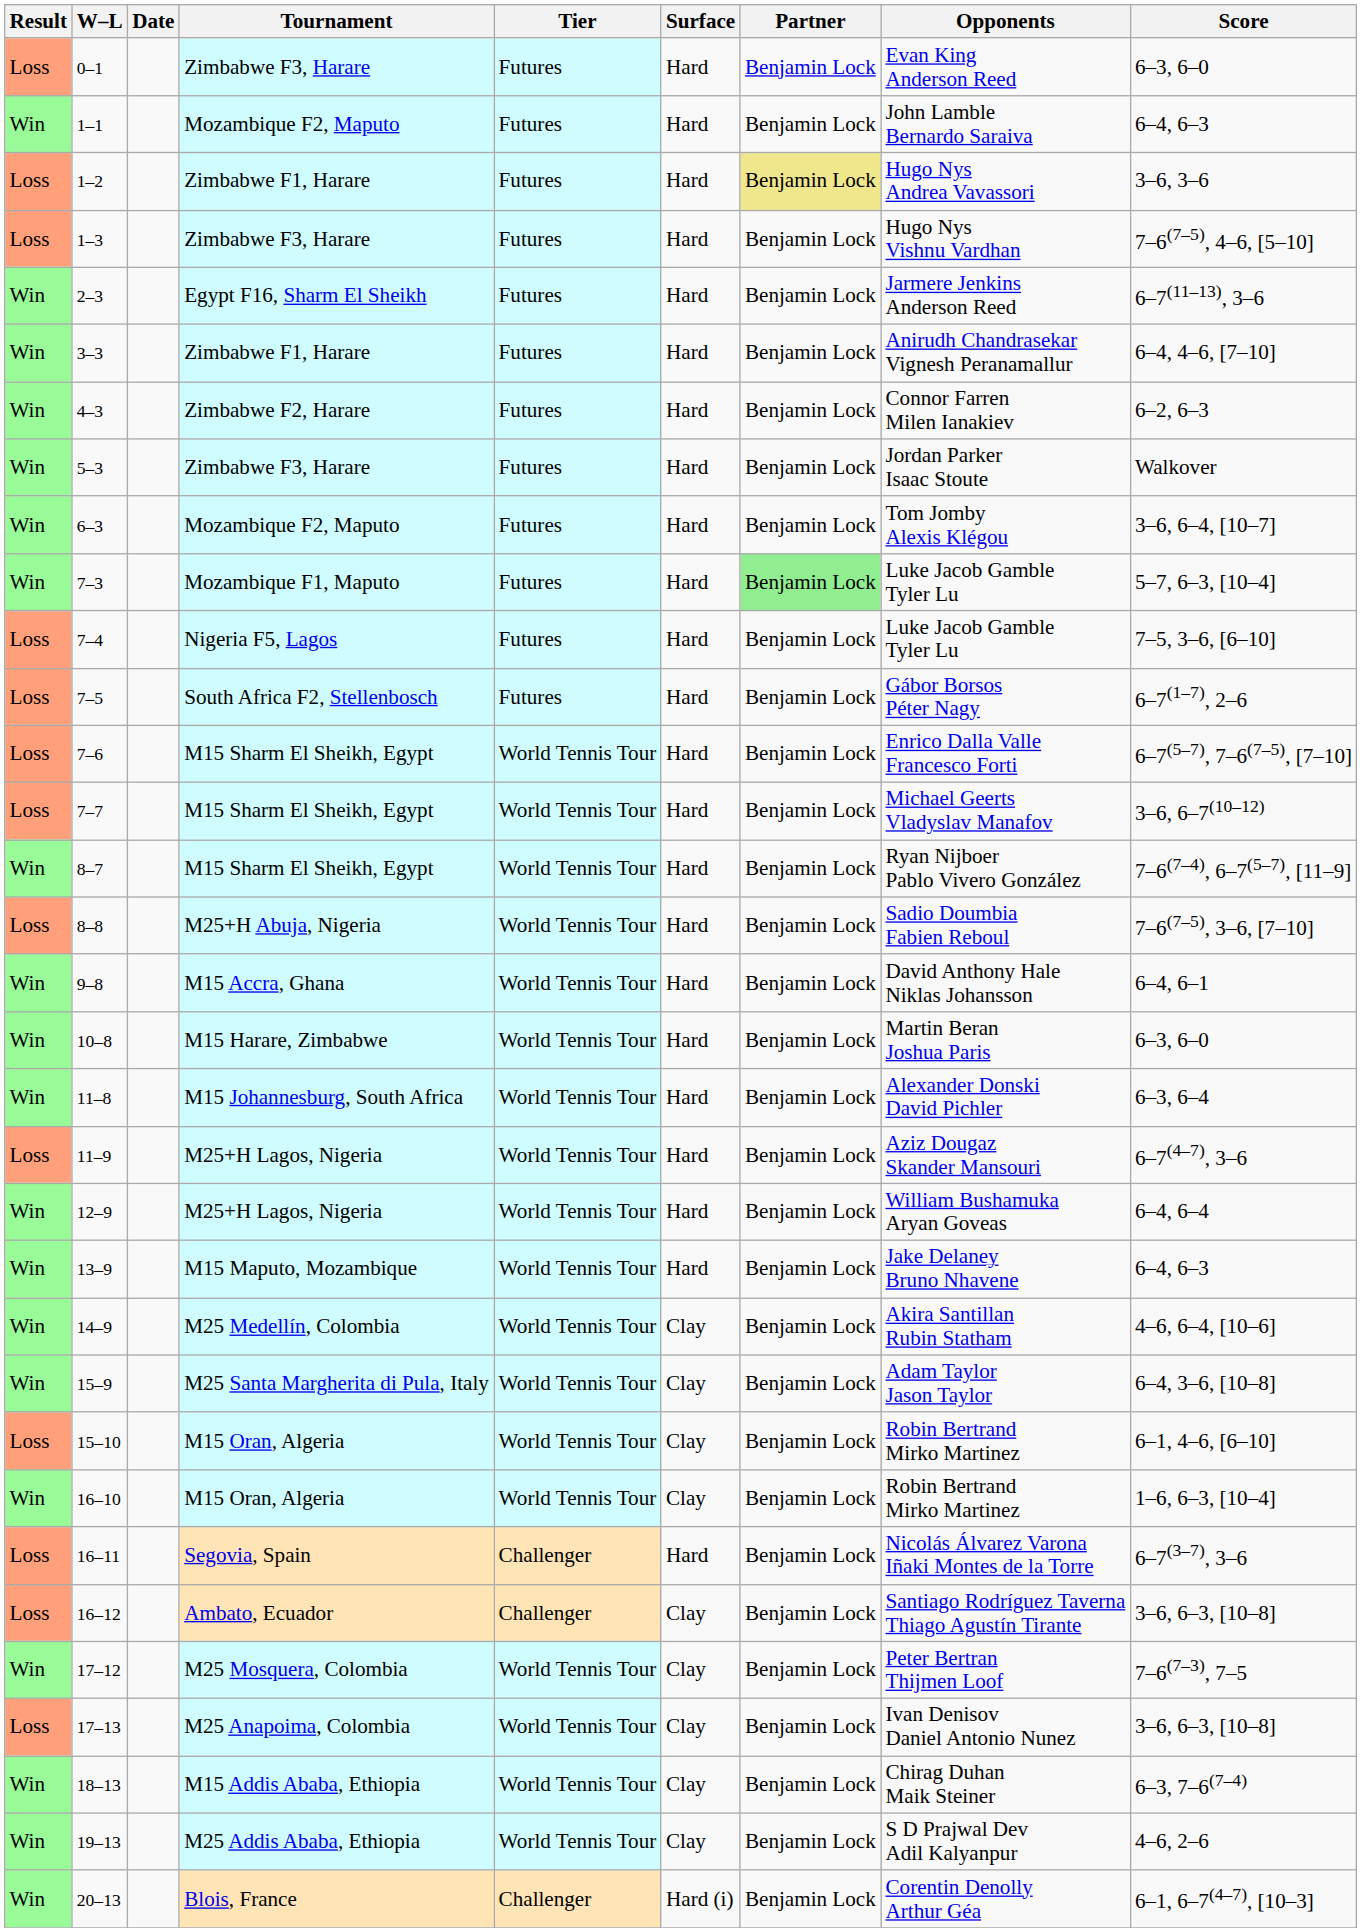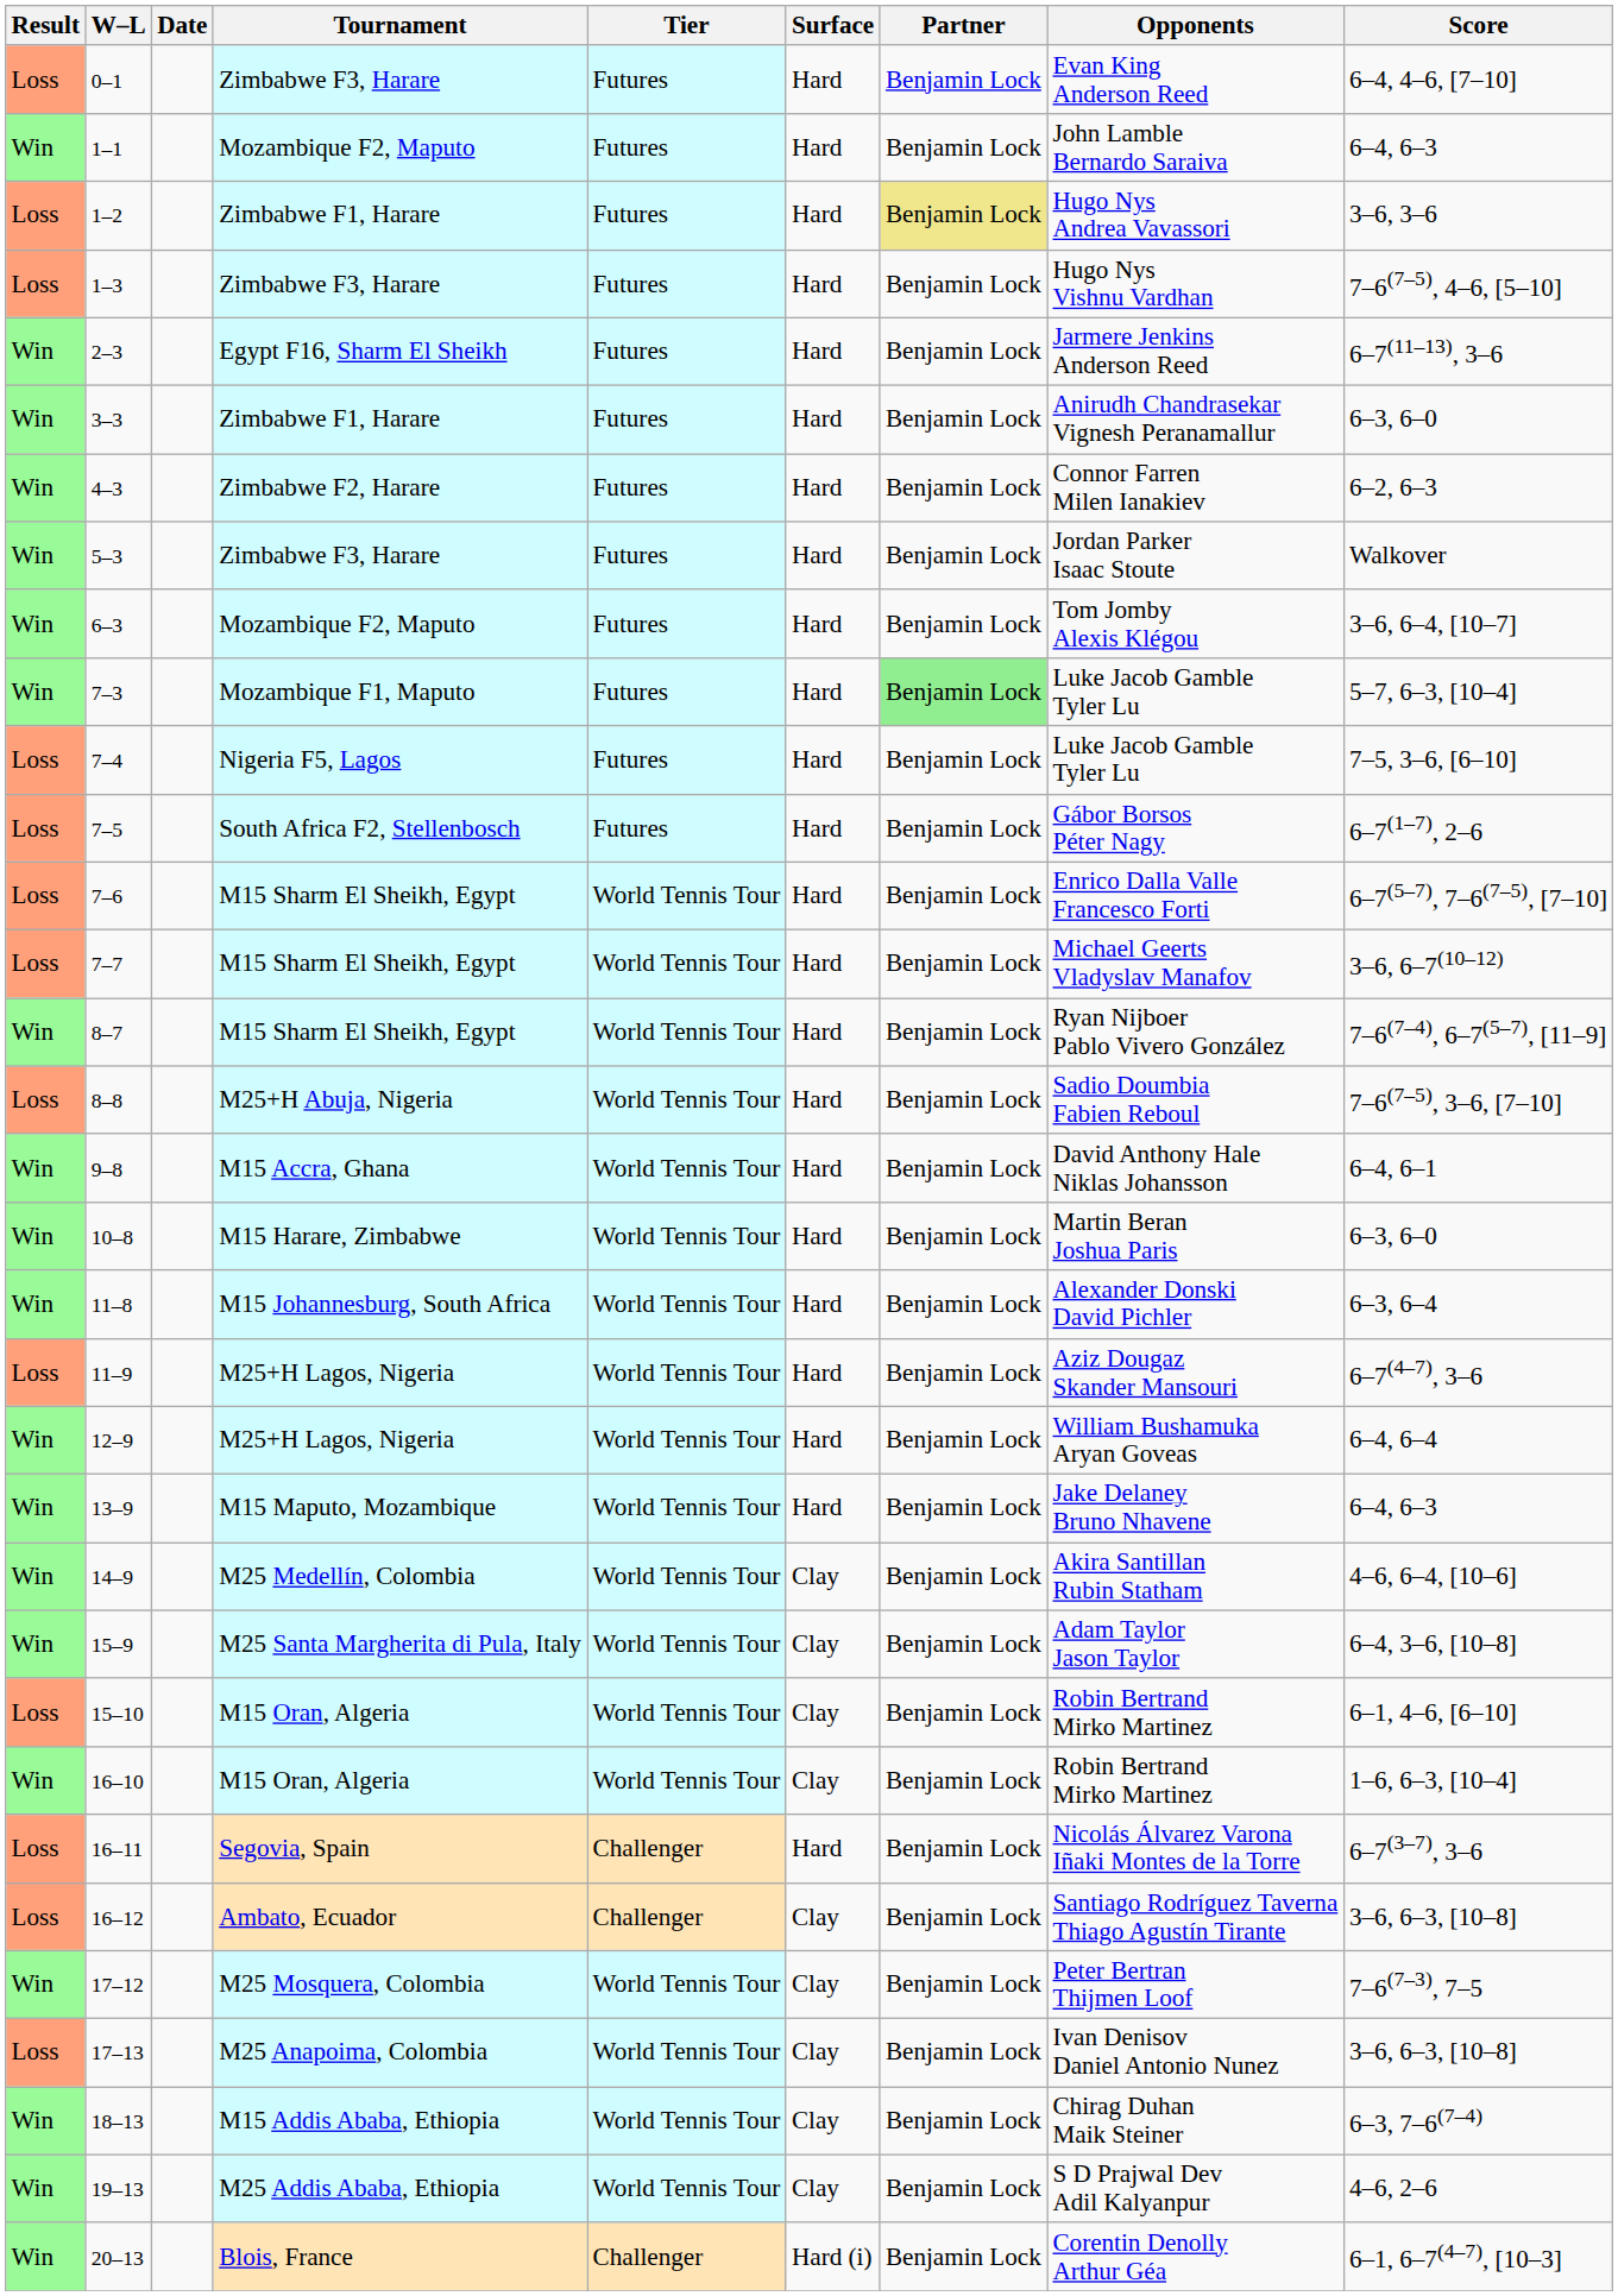 <table class="sortable wikitable">
 <tr>
 <th>Result</th>
 <th class="unsortable">W–L</th>
 <th>Date</th>
 <th>Tournament</th>
 <th>Tier</th>
 <th>Surface</th>
 <th>Partner</th>
 <th>Opponents</th>
 <th class="unsortable">Score</th>
 </tr>
 <tr>
 <td style="background:#ffa07a;">Loss</td>
 <td><small>0–1</small></td>
 <td></td>
 <td style="background:#cffcff;">Zimbabwe F3, <a href='#'>Harare</a></td>
 <td style="background:#cffcff;">Futures</td>
 <td>Hard</td>
 <td> <a href='#'>Benjamin Lock</a></td>
 <td> <a href='#'>Evan King</a><br> <a href='#'>Anderson Reed</a></td>
-<td>6–3, 6–0</td>
+<td>6–4, 4–6, [7–10]</td>
 </tr>
 <tr>
 <td style="background:#98fb98;">Win</td>
 <td><small>1–1</small></td>
 <td></td>
 <td style="background:#cffcff;">Mozambique F2, <a href='#'>Maputo</a></td>
 <td style="background:#cffcff;">Futures</td>
 <td>Hard</td>
 <td> Benjamin Lock</td>
 <td> John Lamble<br> <a href='#'>Bernardo Saraiva</a></td>
 <td>6–4, 6–3</td>
 </tr>
 <tr>
 <td style="background:#ffa07a;">Loss</td>
 <td><small>1–2</small></td>
 <td></td>
 <td style="background:#cffcff;">Zimbabwe F1, Harare</td>
 <td style="background:#cffcff;">Futures</td>
 <td>Hard</td>
 <td style="background: khaki;"> Benjamin Lock</td>
 <td> <a href='#'>Hugo Nys</a><br> <a href='#'>Andrea Vavassori</a></td>
 <td>3–6, 3–6</td>
 </tr>
 <tr>
 <td style="background:#ffa07a;">Loss</td>
 <td><small>1–3</small></td>
 <td></td>
 <td style="background:#cffcff;">Zimbabwe F3, Harare</td>
 <td style="background:#cffcff;">Futures</td>
 <td>Hard</td>
 <td> Benjamin Lock</td>
 <td> Hugo Nys<br> <a href='#'>Vishnu Vardhan</a></td>
 <td>7–6<sup>(7–5)</sup>, 4–6, [5–10]</td>
 </tr>
 <tr>
 <td style="background:#98fb98;">Win</td>
 <td><small>2–3</small></td>
 <td></td>
 <td style="background:#cffcff;">Egypt F16, <a href='#'>Sharm El Sheikh</a></td>
 <td style="background:#cffcff;">Futures</td>
 <td>Hard</td>
 <td> Benjamin Lock</td>
 <td> <a href='#'>Jarmere Jenkins</a><br> Anderson Reed</td>
 <td>6–7<sup>(11–13)</sup>, 3–6</td>
 </tr>
 <tr>
 <td style="background:#98fb98;">Win</td>
 <td><small>3–3</small></td>
 <td></td>
 <td style="background:#cffcff;">Zimbabwe F1, Harare</td>
 <td style="background:#cffcff;">Futures</td>
 <td>Hard</td>
 <td> Benjamin Lock</td>
 <td> <a href='#'>Anirudh Chandrasekar</a><br> Vignesh Peranamallur</td>
-<td>6–4, 4–6, [7–10]</td>
+<td>6–3, 6–0</td>
 </tr>
 <tr>
 <td style="background:#98fb98;">Win</td>
 <td><small>4–3</small></td>
 <td></td>
 <td style="background:#cffcff;">Zimbabwe F2, Harare</td>
 <td style="background:#cffcff;">Futures</td>
 <td>Hard</td>
 <td> Benjamin Lock</td>
 <td> Connor Farren<br> Milen Ianakiev</td>
 <td>6–2, 6–3</td>
 </tr>
 <tr>
 <td style="background:#98fb98;">Win</td>
 <td><small>5–3</small></td>
 <td></td>
 <td style="background:#cffcff;">Zimbabwe F3, Harare</td>
 <td style="background:#cffcff;">Futures</td>
 <td>Hard</td>
 <td> Benjamin Lock</td>
 <td> Jordan Parker<br> Isaac Stoute</td>
 <td>Walkover</td>
 </tr>
 <tr>
 <td style="background:#98fb98;">Win</td>
 <td><small>6–3</small></td>
 <td></td>
 <td style="background:#cffcff;">Mozambique F2, Maputo</td>
 <td style="background:#cffcff;">Futures</td>
 <td>Hard</td>
 <td> Benjamin Lock</td>
 <td> Tom Jomby<br> <a href='#'>Alexis Klégou</a></td>
 <td>3–6, 6–4, [10–7]</td>
 </tr>
 <tr>
 <td style="background:#98fb98;">Win</td>
 <td><small>7–3</small></td>
 <td></td>
 <td style="background:#cffcff;">Mozambique F1, Maputo</td>
 <td style="background:#cffcff;">Futures</td>
 <td>Hard</td>
 <td style="background: lightgreen;"> Benjamin Lock</td>
 <td> Luke Jacob Gamble<br> Tyler Lu</td>
 <td>5–7, 6–3, [10–4]</td>
 </tr>
 <tr>
 <td style="background:#ffa07a;">Loss</td>
 <td><small>7–4</small></td>
 <td></td>
 <td style="background:#cffcff;">Nigeria F5, <a href='#'>Lagos</a></td>
 <td style="background:#cffcff;">Futures</td>
 <td>Hard</td>
 <td> Benjamin Lock</td>
 <td> Luke Jacob Gamble<br> Tyler Lu</td>
 <td>7–5, 3–6, [6–10]</td>
 </tr>
 <tr>
 <td style="background:#ffa07a;">Loss</td>
 <td><small>7–5</small></td>
 <td></td>
 <td style="background:#cffcff;">South Africa F2, <a href='#'>Stellenbosch</a></td>
 <td style="background:#cffcff;">Futures</td>
 <td>Hard</td>
 <td> Benjamin Lock</td>
 <td> <a href='#'>Gábor Borsos</a><br> <a href='#'>Péter Nagy</a></td>
 <td>6–7<sup>(1–7)</sup>, 2–6</td>
 </tr>
 <tr>
 <td style="background:#ffa07a;">Loss</td>
 <td><small>7–6</small></td>
 <td></td>
 <td style="background:#cffcff;">M15 Sharm El Sheikh, Egypt</td>
 <td style="background:#cffcff;">World Tennis Tour</td>
 <td>Hard</td>
 <td> Benjamin Lock</td>
 <td> <a href='#'>Enrico Dalla Valle</a><br> <a href='#'>Francesco Forti</a></td>
 <td>6–7<sup>(5–7)</sup>, 7–6<sup>(7–5)</sup>, [7–10]</td>
 </tr>
 <tr>
 <td style="background:#ffa07a;">Loss</td>
 <td><small>7–7</small></td>
 <td></td>
 <td style="background:#cffcff;">M15 Sharm El Sheikh, Egypt</td>
 <td style="background:#cffcff;">World Tennis Tour</td>
 <td>Hard</td>
 <td> Benjamin Lock</td>
 <td> <a href='#'>Michael Geerts</a><br> <a href='#'>Vladyslav Manafov</a></td>
 <td>3–6, 6–7<sup>(10–12)</sup></td>
 </tr>
 <tr>
 <td style="background:#98fb98;">Win</td>
 <td><small>8–7</small></td>
 <td></td>
 <td style="background:#cffcff;">M15 Sharm El Sheikh, Egypt</td>
 <td style="background:#cffcff;">World Tennis Tour</td>
 <td>Hard</td>
 <td> Benjamin Lock</td>
 <td> Ryan Nijboer<br> Pablo Vivero González</td>
 <td>7–6<sup>(7–4)</sup>, 6–7<sup>(5–7)</sup>, [11–9]</td>
 </tr>
 <tr>
 <td style="background:#ffa07a;">Loss</td>
 <td><small>8–8</small></td>
 <td></td>
 <td style="background:#cffcff;">M25+H <a href='#'>Abuja</a>, Nigeria</td>
 <td style="background:#cffcff;">World Tennis Tour</td>
 <td>Hard</td>
 <td> Benjamin Lock</td>
 <td> <a href='#'>Sadio Doumbia</a><br> <a href='#'>Fabien Reboul</a></td>
 <td>7–6<sup>(7–5)</sup>, 3–6, [7–10]</td>
 </tr>
 <tr>
 <td style="background:#98fb98;">Win</td>
 <td><small>9–8</small></td>
 <td></td>
 <td style="background:#cffcff;">M15 <a href='#'>Accra</a>, Ghana</td>
 <td style="background:#cffcff;">World Tennis Tour</td>
 <td>Hard</td>
 <td> Benjamin Lock</td>
 <td> David Anthony Hale<br> Niklas Johansson</td>
 <td>6–4, 6–1</td>
 </tr>
 <tr>
 <td style="background:#98fb98;">Win</td>
 <td><small>10–8</small></td>
 <td></td>
 <td style="background:#cffcff;">M15 Harare, Zimbabwe</td>
 <td style="background:#cffcff;">World Tennis Tour</td>
 <td>Hard</td>
 <td> Benjamin Lock</td>
 <td> Martin Beran<br> <a href='#'>Joshua Paris</a></td>
 <td>6–3, 6–0</td>
 </tr>
 <tr>
 <td style="background:#98fb98;">Win</td>
 <td><small>11–8</small></td>
 <td></td>
 <td style="background:#cffcff;">M15 <a href='#'>Johannesburg</a>, South Africa</td>
 <td style="background:#cffcff;">World Tennis Tour</td>
 <td>Hard</td>
 <td> Benjamin Lock</td>
 <td> <a href='#'>Alexander Donski</a><br> <a href='#'>David Pichler</a></td>
 <td>6–3, 6–4</td>
 </tr>
 <tr>
 <td style="background:#ffa07a;">Loss</td>
 <td><small>11–9</small></td>
 <td></td>
 <td style="background:#cffcff;">M25+H Lagos, Nigeria</td>
 <td style="background:#cffcff;">World Tennis Tour</td>
 <td>Hard</td>
 <td> Benjamin Lock</td>
 <td> <a href='#'>Aziz Dougaz</a><br> <a href='#'>Skander Mansouri</a></td>
 <td>6–7<sup>(4–7)</sup>, 3–6</td>
 </tr>
 <tr>
 <td style="background:#98fb98;">Win</td>
 <td><small>12–9</small></td>
 <td></td>
 <td style="background:#cffcff;">M25+H Lagos, Nigeria</td>
 <td style="background:#cffcff;">World Tennis Tour</td>
 <td>Hard</td>
 <td> Benjamin Lock</td>
 <td> <a href='#'>William Bushamuka</a><br> Aryan Goveas</td>
 <td>6–4, 6–4</td>
 </tr>
 <tr>
 <td style="background:#98fb98;">Win</td>
 <td><small>13–9</small></td>
 <td></td>
 <td style="background:#cffcff;">M15 Maputo, Mozambique</td>
 <td style="background:#cffcff;">World Tennis Tour</td>
 <td>Hard</td>
 <td> Benjamin Lock</td>
 <td> <a href='#'>Jake Delaney</a><br> <a href='#'>Bruno Nhavene</a></td>
 <td>6–4, 6–3</td>
 </tr>
 <tr>
 <td style="background:#98fb98;">Win</td>
 <td><small>14–9</small></td>
 <td></td>
 <td style="background:#cffcff;">M25 <a href='#'>Medellín</a>, Colombia</td>
 <td style="background:#cffcff;">World Tennis Tour</td>
 <td>Clay</td>
 <td> Benjamin Lock</td>
 <td> <a href='#'>Akira Santillan</a><br> <a href='#'>Rubin Statham</a></td>
 <td>4–6, 6–4, [10–6]</td>
 </tr>
 <tr>
 <td style="background:#98fb98;">Win</td>
 <td><small>15–9</small></td>
 <td></td>
 <td style="background:#cffcff;">M25 <a href='#'>Santa Margherita di Pula</a>, Italy</td>
 <td style="background:#cffcff;">World Tennis Tour</td>
 <td>Clay</td>
 <td> Benjamin Lock</td>
 <td> <a href='#'>Adam Taylor</a><br> <a href='#'>Jason Taylor</a></td>
 <td>6–4, 3–6, [10–8]</td>
 </tr>
 <tr>
 <td style="background:#ffa07a;">Loss</td>
 <td><small>15–10</small></td>
 <td></td>
 <td style="background:#cffcff;">M15 <a href='#'>Oran</a>, Algeria</td>
 <td style="background:#cffcff;">World Tennis Tour</td>
 <td>Clay</td>
 <td> Benjamin Lock</td>
 <td> <a href='#'>Robin Bertrand</a><br> Mirko Martinez</td>
 <td>6–1, 4–6, [6–10]</td>
 </tr>
 <tr>
 <td style="background:#98fb98;">Win</td>
 <td><small>16–10</small></td>
 <td></td>
 <td style="background:#cffcff;">M15 Oran, Algeria</td>
 <td style="background:#cffcff;">World Tennis Tour</td>
 <td>Clay</td>
 <td> Benjamin Lock</td>
 <td> Robin Bertrand <br> Mirko Martinez</td>
 <td>1–6, 6–3, [10–4]</td>
 </tr>
 <tr>
 <td style="background:#ffa07a;">Loss</td>
 <td><small>16–11</small></td>
 <td><a href='#'></a></td>
 <td style="background:moccasin;"><a href='#'>Segovia</a>, Spain</td>
 <td style="background:moccasin;">Challenger</td>
 <td>Hard</td>
 <td> Benjamin Lock</td>
 <td> <a href='#'>Nicolás Álvarez Varona</a><br> <a href='#'>Iñaki Montes de la Torre</a></td>
 <td>6–7<sup>(3–7)</sup>, 3–6</td>
 </tr>
 <tr>
 <td style="background:#ffa07a;">Loss</td>
 <td><small>16–12</small></td>
 <td><a href='#'></a></td>
 <td style="background:moccasin;"><a href='#'>Ambato</a>, Ecuador</td>
 <td style="background:moccasin;">Challenger</td>
 <td>Clay</td>
 <td> Benjamin Lock</td>
 <td> <a href='#'>Santiago Rodríguez Taverna</a><br> <a href='#'>Thiago Agustín Tirante</a></td>
 <td>3–6, 6–3, [10–8]</td>
 </tr>
 <tr>
 <td style="background:#98fb98;">Win</td>
 <td><small>17–12</small></td>
 <td></td>
 <td style="background:#cffcff;">M25 <a href='#'>Mosquera</a>, Colombia</td>
 <td style="background:#cffcff;">World Tennis Tour</td>
 <td>Clay</td>
 <td> Benjamin Lock</td>
 <td> <a href='#'>Peter Bertran</a> <br> <a href='#'>Thijmen Loof</a></td>
 <td>7–6<sup>(7–3)</sup>, 7–5</td>
 </tr>
 <tr>
 <td style="background:#ffa07a;">Loss</td>
 <td><small>17–13</small></td>
 <td></td>
 <td style="background:#cffcff;">M25 <a href='#'>Anapoima</a>, Colombia</td>
 <td style="background:#cffcff;">World Tennis Tour</td>
 <td>Clay</td>
 <td> Benjamin Lock</td>
 <td> Ivan Denisov <br> Daniel Antonio Nunez</td>
 <td>3–6, 6–3, [10–8]</td>
 </tr>
 <tr>
 <td style="background:#98FB98;">Win</td>
 <td><small>18–13</small></td>
 <td></td>
 <td style="background:#cffcff;">M15 <a href='#'>Addis Ababa</a>, Ethiopia</td>
 <td style="background:#cffcff;">World Tennis Tour</td>
 <td>Clay</td>
 <td> Benjamin Lock</td>
 <td> Chirag Duhan <br> Maik Steiner</td>
 <td>6–3, 7–6<sup>(7–4)</sup></td>
 </tr>
 <tr>
 <td style="background:#98FB98;">Win</td>
 <td><small>19–13</small></td>
 <td></td>
 <td style="background:#cffcff;">M25 <a href='#'>Addis Ababa</a>, Ethiopia</td>
 <td style="background:#cffcff;">World Tennis Tour</td>
 <td>Clay</td>
 <td> Benjamin Lock</td>
 <td> S D Prajwal Dev <br> Adil Kalyanpur</td>
 <td>4–6, 2–6</td>
 </tr>
 <tr>
 <td style="background:#98fb98;">Win</td>
 <td><small>20–13</small></td>
 <td></td>
 <td style="background:moccasin;"><a href='#'>Blois</a>, France</td>
 <td style="background:moccasin;">Challenger</td>
 <td>Hard (i)</td>
 <td> Benjamin Lock</td>
 <td> <a href='#'>Corentin Denolly</a><br> <a href='#'>Arthur Géa</a></td>
 <td>6–1, 6–7<sup>(4–7)</sup>, [10–3]</td>
 </tr>
 </table>
